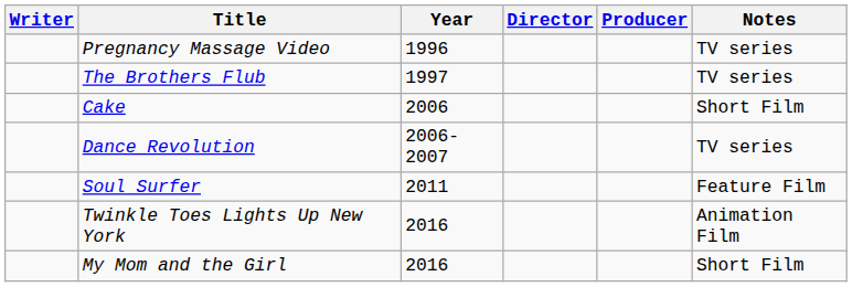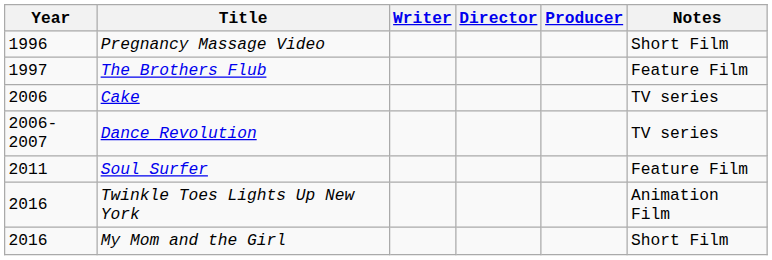 <table class="wikitable sortable">
 <tr>
+<th>Year</th>
+<th>Title</th>
 <th><a href='#'>Writer</a></th>
-<th>Title</th>
-<th>Year</th>
 <th><a href='#'>Director</a></th>
 <th><a href='#'>Producer</a></th>
 <th>Notes</th>
 </tr>
 <tr>
+<td>1996</td>
+<td><em>Pregnancy Massage Video</em></td>
 <td style="text-align:center;"></td>
-<td><em>Pregnancy Massage Video</em></td>
-<td>1996</td>
+<td style="text-align:center;"></td>
+<td style="text-align:center;"></td>
+<td>Short Film</td>
+</tr>
+<tr>
+<td>1997</td>
+<td><em><a href='#'>The Brothers Flub</a></em></td>
+<td style="text-align:center;"></td>
+<td style="text-align:center;"></td>
+<td style="text-align:center;"></td>
+<td>Feature Film</td>
+</tr>
+<tr>
+<td>2006</td>
+<td><em><a href='#'>Cake</a></em></td>
+<td style="text-align:center;"></td>
 <td style="text-align:center;"></td>
 <td style="text-align:center;"></td>
 <td>TV series</td>
 </tr>
 <tr>
+<td>2006-2007</td>
+<td><em><a href='#'>Dance Revolution</a></em></td>
 <td style="text-align:center;"></td>
-<td><em><a href='#'>The Brothers Flub</a></em></td>
-<td>1997</td>
 <td style="text-align:center;"></td>
 <td style="text-align:center;"></td>
 <td>TV series</td>
 </tr>
 <tr>
+<td>2011</td>
+<td><em><a href='#'>Soul Surfer</a></em></td>
 <td style="text-align:center;"></td>
-<td><em><a href='#'>Cake</a></em></td>
-<td>2006</td>
-<td style="text-align:center;"></td>
-<td style="text-align:center;"></td>
-<td>Short Film</td>
-</tr>
-<tr>
-<td style="text-align:center;"></td>
-<td><em><a href='#'>Dance Revolution</a></em></td>
-<td>2006-2007</td>
-<td style="text-align:center;"></td>
-<td style="text-align:center;"></td>
-<td>TV series</td>
-</tr>
-<tr>
-<td style="text-align:center;"></td>
-<td><em><a href='#'>Soul Surfer</a></em></td>
-<td>2011</td>
 <td style="text-align:center;"></td>
 <td style="text-align:center;"></td>
 <td>Feature Film</td>
 </tr>
 <tr>
+<td>2016</td>
+<td><em>Twinkle Toes Lights Up New York</em></td>
 <td style="text-align:center;"></td>
-<td><em>Twinkle Toes Lights Up New York</em></td>
-<td>2016</td>
 <td style="text-align:center;"></td>
 <td style="text-align:center;"></td>
 <td>Animation Film</td>
 </tr>
 <tr>
+<td>2016</td>
+<td><em>My Mom and the Girl</em></td>
 <td style="text-align:center;"></td>
-<td><em>My Mom and the Girl</em></td>
-<td>2016</td>
 <td style="text-align:center;"></td>
 <td style="text-align:center;"></td>
 <td>Short Film</td>
 </tr>
 </table>
